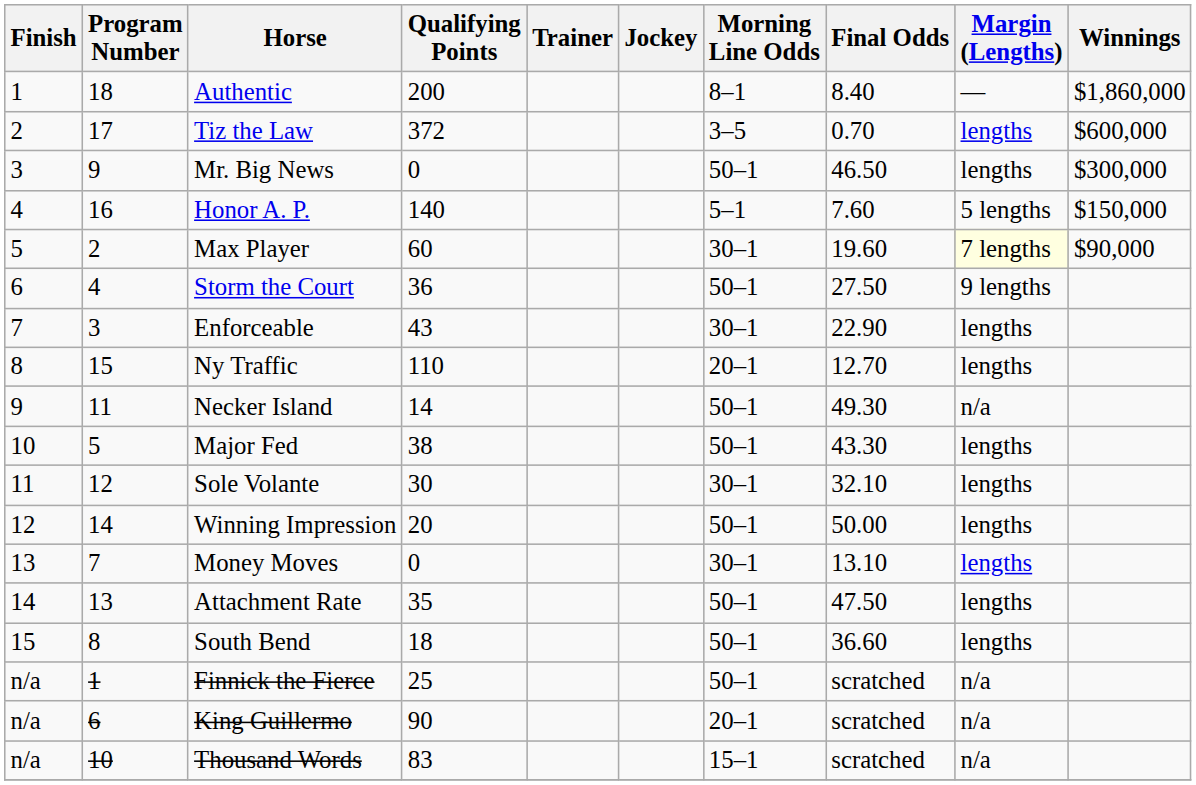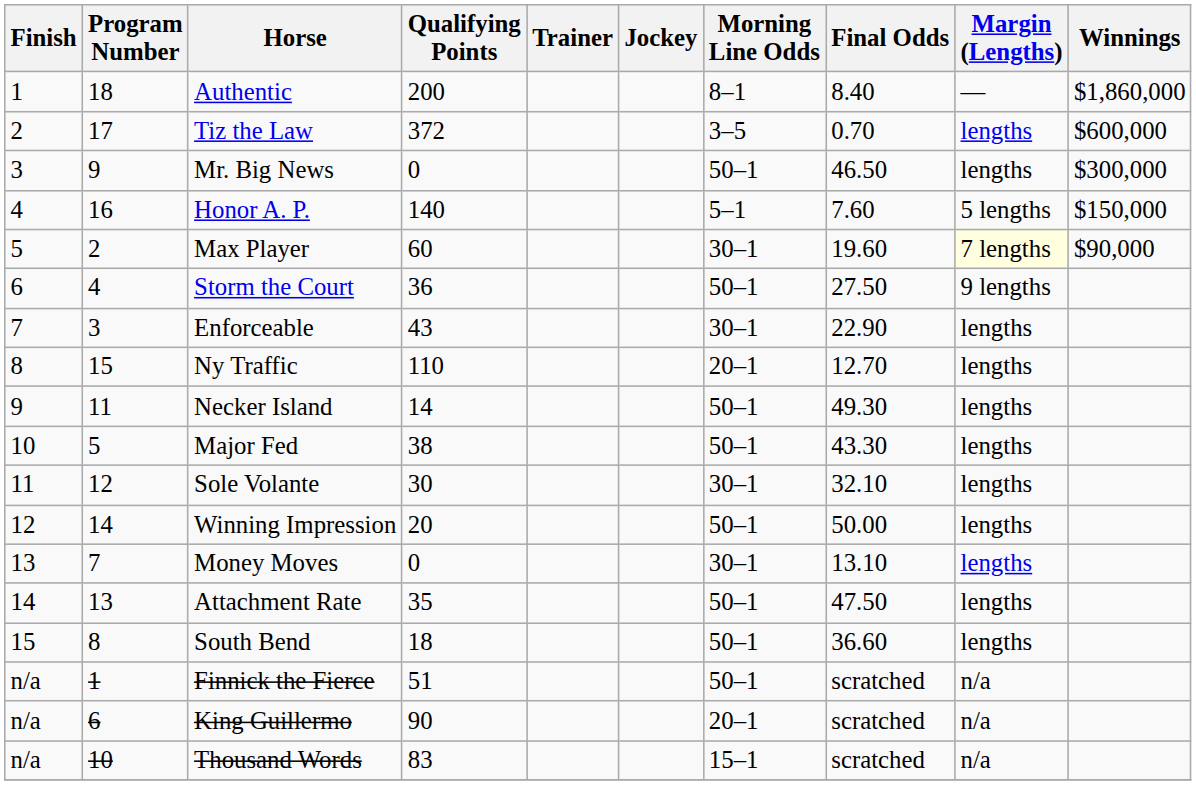 <table class="wikitable sortable" border="1">
 <tr>
 <th scope="col">Finish</th>
 <th scope="col">Program<br>Number</th>
 <th scope="col">Horse</th>
 <th scope="col">Qualifying<br>Points</th>
 <th scope="col">Trainer</th>
 <th scope="col">Jockey</th>
 <th scope="col">Morning<br>Line Odds</th>
 <th scope="col">Final Odds</th>
 <th scope="col" class=unsortable><a href='#'>Margin</a><br>(<a href='#'>Lengths</a>)</th>
 <th scope="col">Winnings</th>
 </tr>
 <tr>
 <td>1</td>
 <td>18</td>
 <td><a href='#'>Authentic</a></td>
 <td>200</td>
 <td></td>
 <td></td>
 <td>8–1</td>
 <td>8.40</td>
 <td>—</td>
 <td>$1,860,000</td>
 </tr>
 <tr>
 <td>2</td>
 <td>17</td>
 <td><a href='#'>Tiz the Law</a></td>
 <td>372</td>
 <td></td>
 <td></td>
 <td>3–5</td>
 <td>0.70</td>
 <td> <a href='#'>lengths</a></td>
 <td>$600,000</td>
 </tr>
 <tr>
 <td>3</td>
 <td>9</td>
 <td>Mr. Big News</td>
 <td>0</td>
 <td></td>
 <td></td>
 <td>50–1</td>
 <td>46.50</td>
 <td> lengths</td>
 <td>$300,000</td>
 </tr>
 <tr>
 <td>4</td>
 <td>16</td>
 <td><a href='#'>Honor A. P.</a></td>
 <td>140</td>
 <td></td>
 <td></td>
 <td>5–1</td>
 <td>7.60</td>
 <td>5 lengths</td>
 <td>$150,000</td>
 </tr>
 <tr>
 <td>5</td>
 <td>2</td>
 <td>Max Player</td>
 <td>60</td>
 <td></td>
 <td></td>
 <td>30–1</td>
 <td>19.60</td>
 <td style="background: lightyellow;">7 lengths</td>
 <td>$90,000</td>
 </tr>
 <tr>
 <td>6</td>
 <td>4</td>
 <td><a href='#'>Storm the Court</a></td>
 <td>36</td>
 <td></td>
 <td></td>
 <td>50–1</td>
 <td>27.50</td>
 <td>9 lengths</td>
 <td></td>
 </tr>
 <tr>
 <td>7</td>
 <td>3</td>
 <td>Enforceable</td>
 <td>43</td>
 <td></td>
 <td></td>
 <td>30–1</td>
 <td>22.90</td>
 <td> lengths</td>
 <td></td>
 </tr>
 <tr>
 <td>8</td>
 <td>15</td>
 <td>Ny Traffic</td>
 <td>110</td>
 <td></td>
 <td></td>
 <td>20–1</td>
 <td>12.70</td>
 <td> lengths</td>
 <td></td>
 </tr>
 <tr>
 <td>9</td>
 <td>11</td>
 <td>Necker Island</td>
 <td>14</td>
 <td></td>
 <td></td>
 <td>50–1</td>
 <td>49.30</td>
-<td>n/a</td>
+<td> lengths</td>
 <td></td>
 </tr>
 <tr>
 <td>10</td>
 <td>5</td>
 <td>Major Fed</td>
 <td>38</td>
 <td></td>
 <td></td>
 <td>50–1</td>
 <td>43.30</td>
 <td> lengths</td>
 <td></td>
 </tr>
 <tr>
 <td>11</td>
 <td>12</td>
 <td>Sole Volante</td>
 <td>30</td>
 <td></td>
 <td></td>
 <td>30–1</td>
 <td>32.10</td>
 <td> lengths</td>
 <td></td>
 </tr>
 <tr>
 <td>12</td>
 <td>14</td>
 <td>Winning Impression</td>
 <td>20</td>
 <td></td>
 <td></td>
 <td>50–1</td>
 <td>50.00</td>
 <td> lengths</td>
 <td></td>
 </tr>
 <tr>
 <td>13</td>
 <td>7</td>
 <td>Money Moves</td>
 <td>0</td>
 <td></td>
 <td></td>
 <td>30–1</td>
 <td>13.10</td>
 <td> <a href='#'>lengths</a></td>
 <td></td>
 </tr>
 <tr>
 <td>14</td>
 <td>13</td>
 <td>Attachment Rate</td>
 <td>35</td>
 <td></td>
 <td></td>
 <td>50–1</td>
 <td>47.50</td>
 <td> lengths</td>
 <td></td>
 </tr>
 <tr>
 <td>15</td>
 <td>8</td>
 <td>South Bend</td>
 <td>18</td>
 <td></td>
 <td></td>
 <td>50–1</td>
 <td>36.60</td>
 <td> lengths</td>
 <td></td>
 </tr>
 <tr>
 <td>n/a</td>
 <td><s>1</s></td>
 <td><s>Finnick the Fierce</s></td>
-<td>25</td>
+<td>51</td>
 <td></td>
 <td></td>
 <td>50–1</td>
 <td>scratched</td>
 <td>n/a</td>
 <td></td>
 </tr>
 <tr>
 <td>n/a</td>
 <td><s>6</s></td>
 <td><s>King Guillermo</s></td>
 <td>90</td>
 <td></td>
 <td></td>
 <td>20–1</td>
 <td>scratched</td>
 <td>n/a</td>
 <td></td>
 </tr>
 <tr>
 <td>n/a</td>
 <td><s>10</s></td>
 <td><s>Thousand Words</s></td>
 <td>83</td>
 <td></td>
 <td></td>
 <td>15–1</td>
 <td>scratched</td>
 <td>n/a</td>
 <td></td>
 </tr>
 <tr>
 </tr>
 </table>
